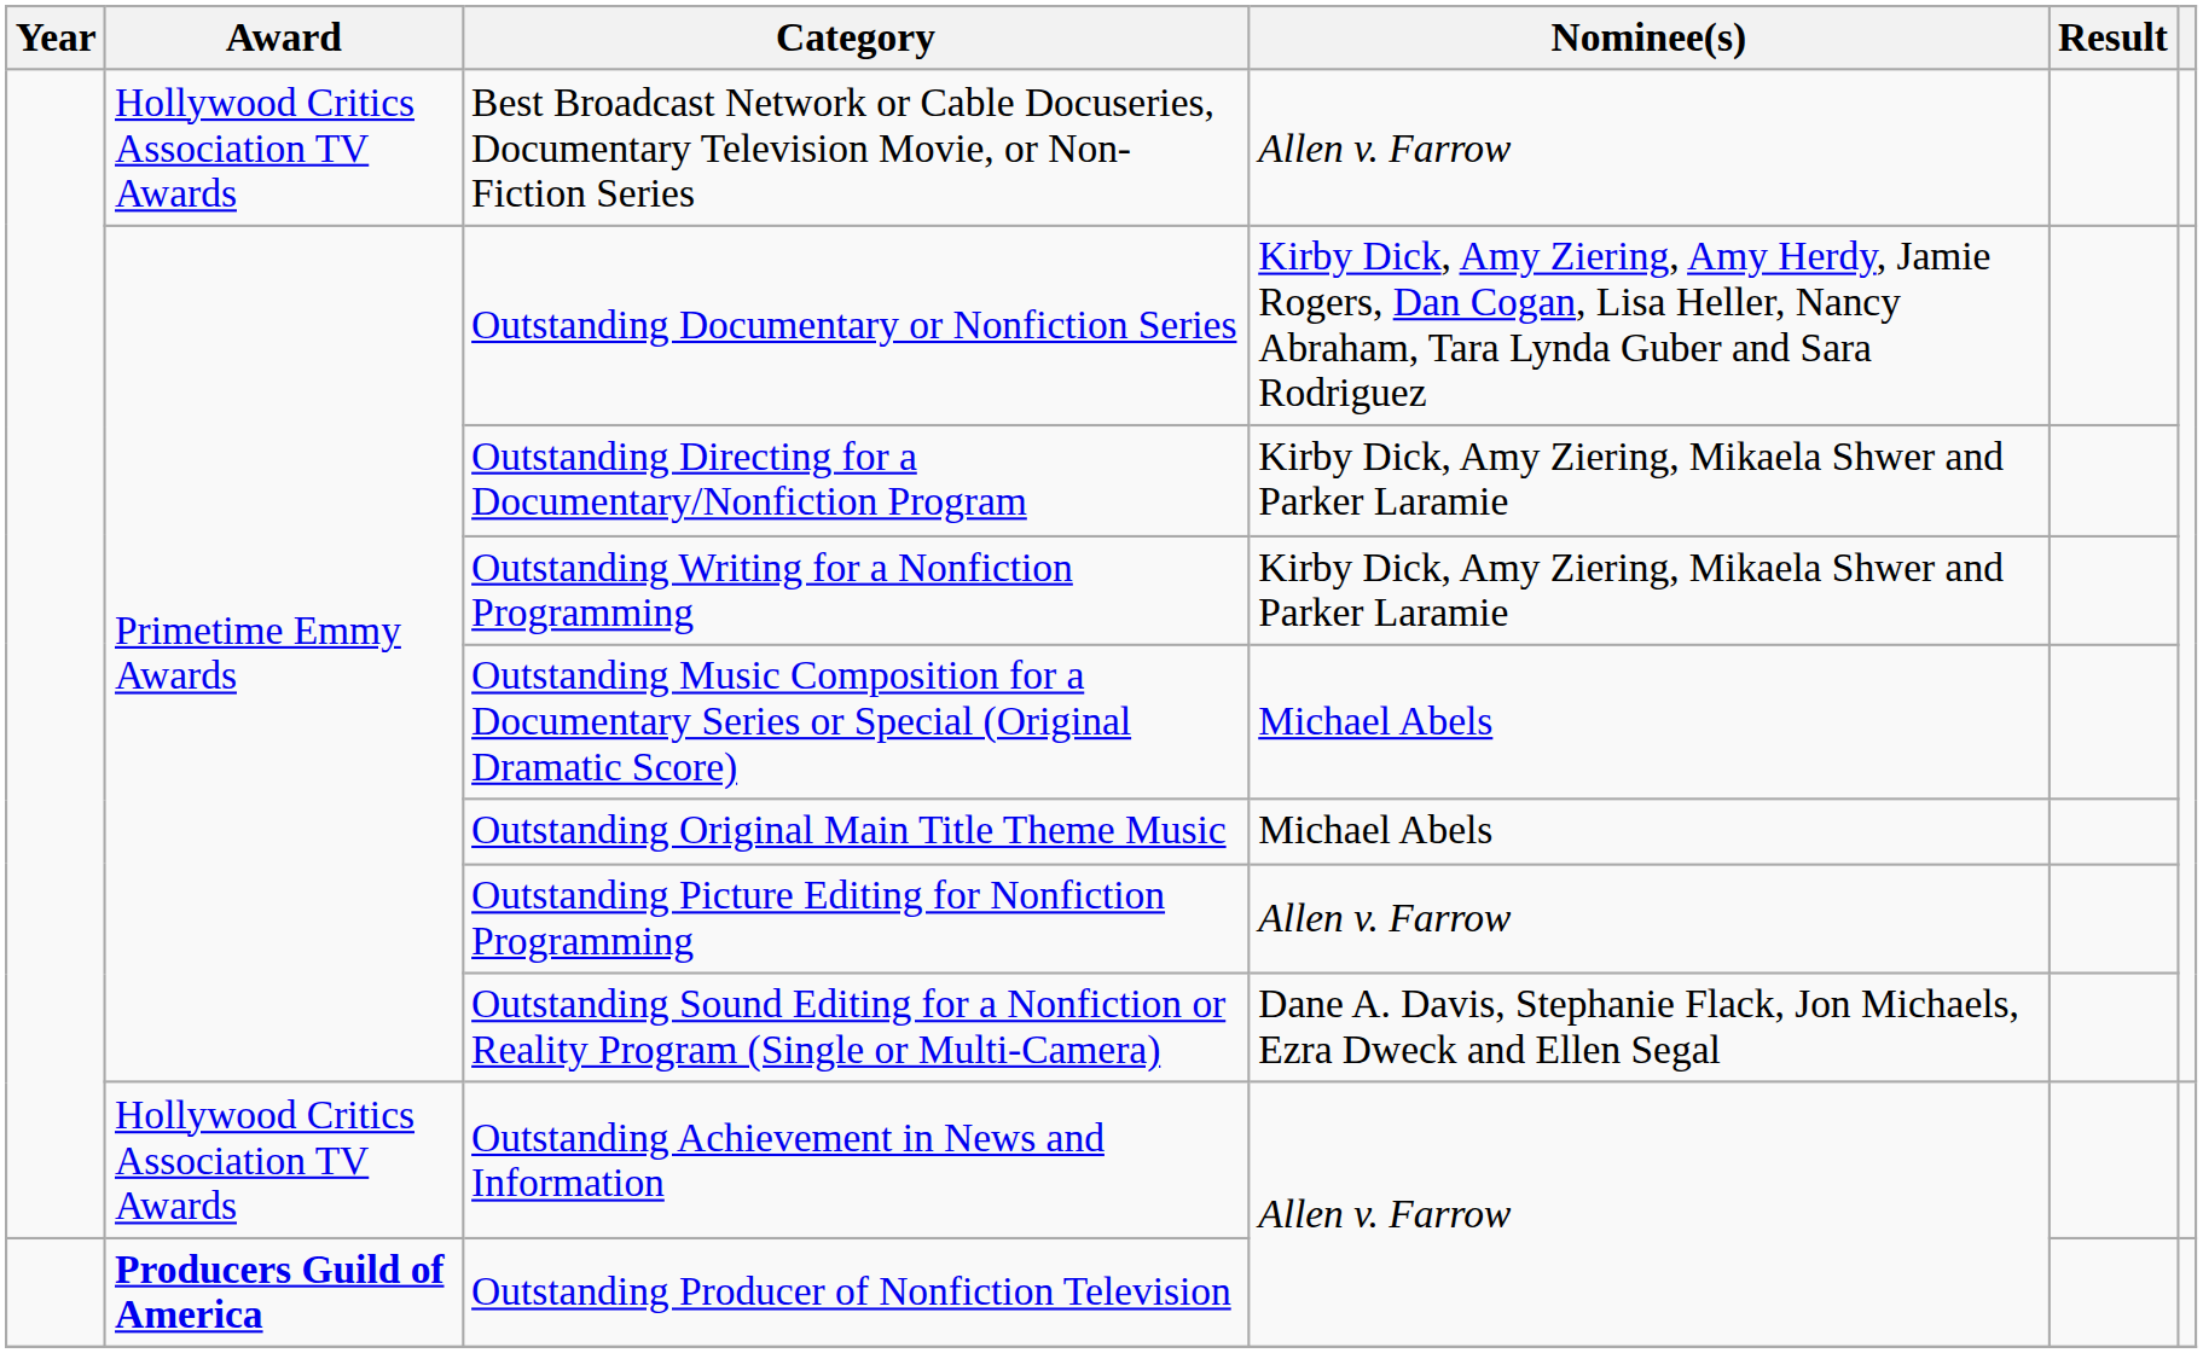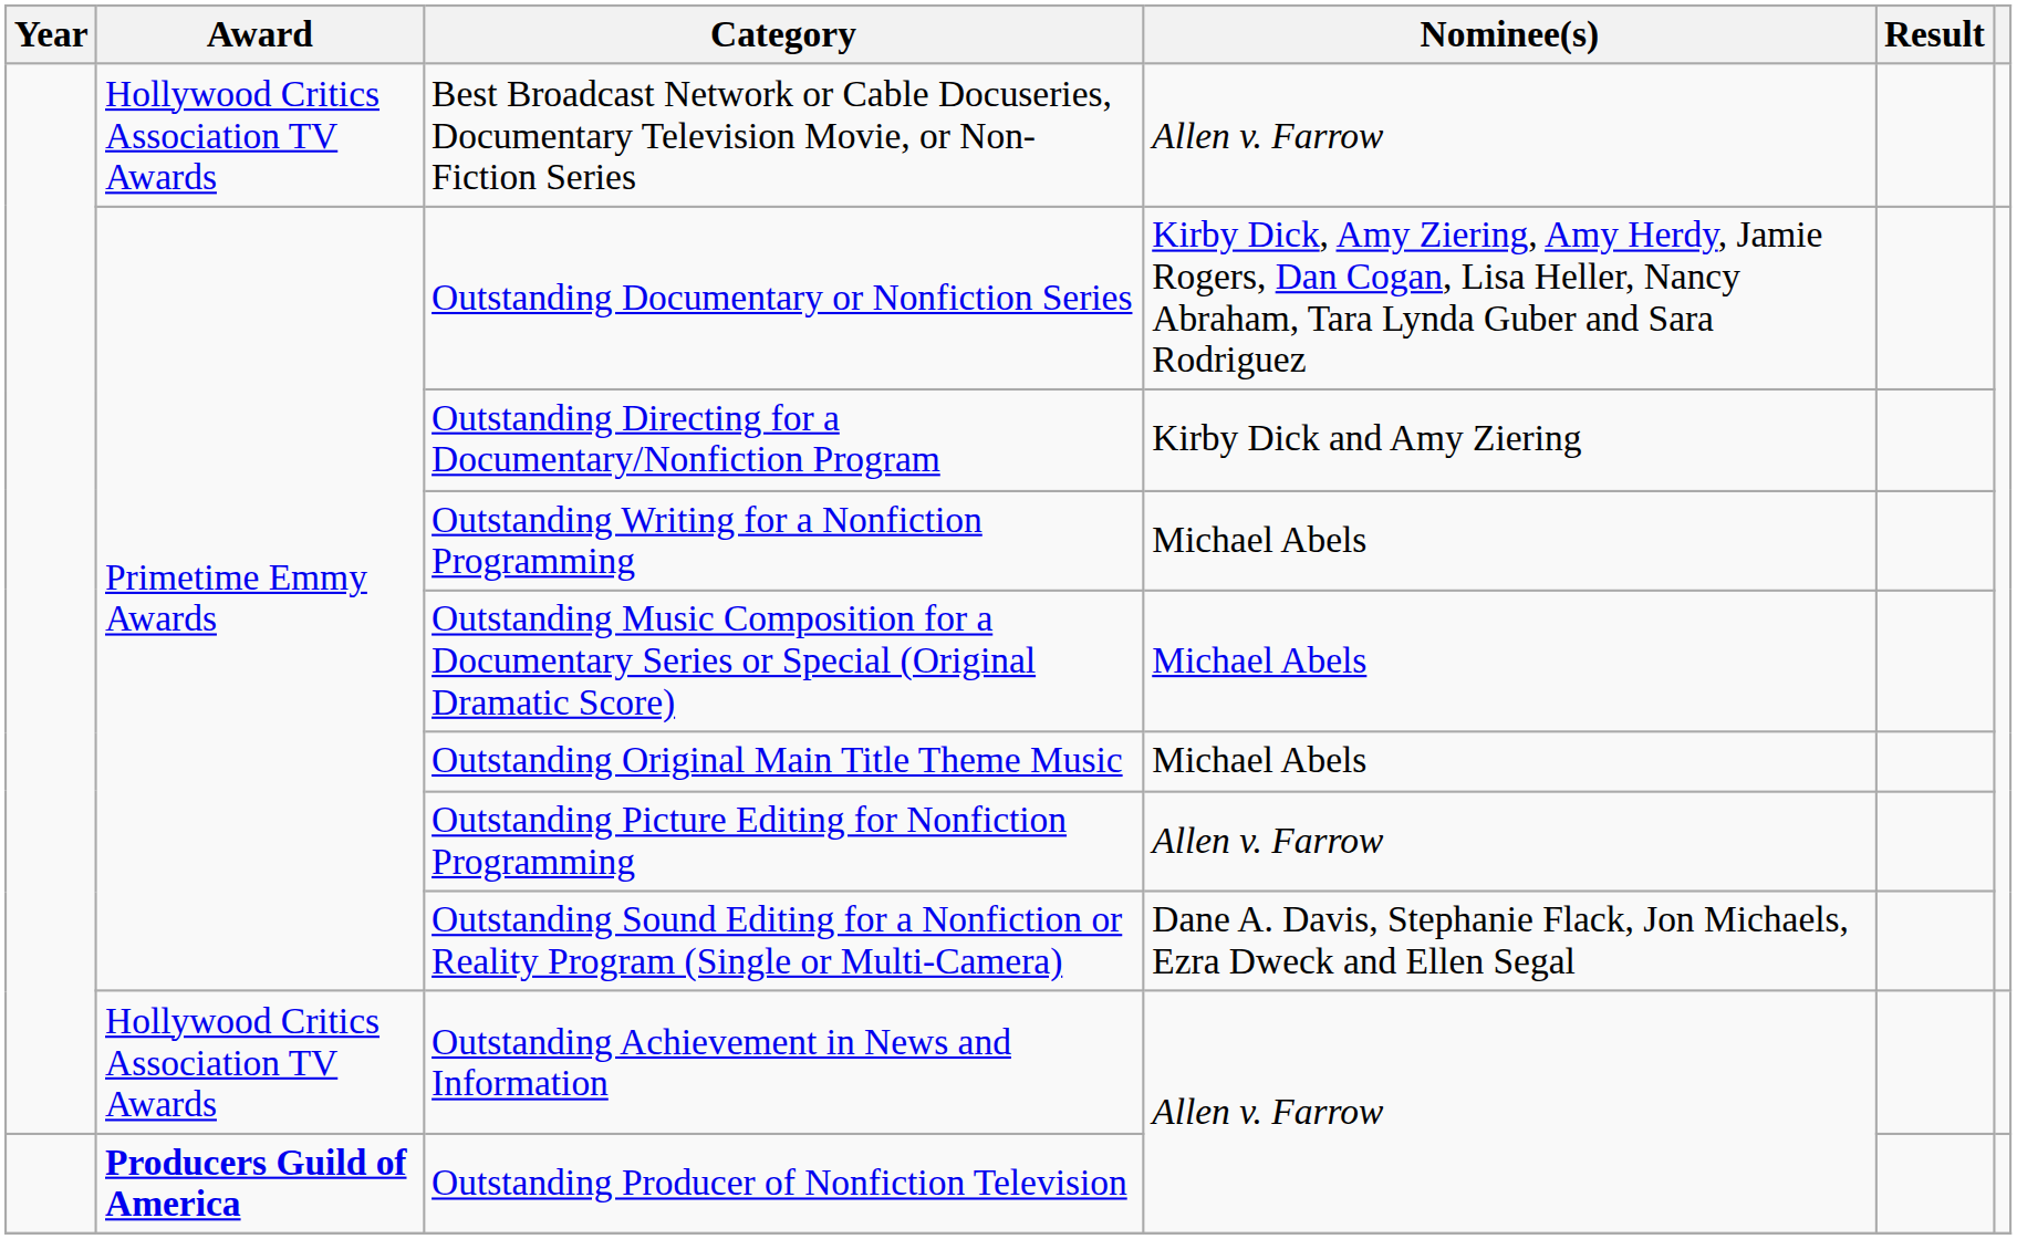 <table class="wikitable sortable">
 <tr>
 <th>Year</th>
 <th>Award</th>
 <th>Category</th>
 <th>Nominee(s)</th>
 <th>Result</th>
 <th></th>
 </tr>
 <tr>
 <td rowspan="9"></td>
 <td><a href='#'>Hollywood Critics Association TV Awards</a></td>
 <td>Best Broadcast Network or Cable Docuseries, Documentary Television Movie, or Non-Fiction Series</td>
 <td><em>Allen v. Farrow</em></td>
 <td></td>
 <td align="center"></td>
 </tr>
 <tr>
 <td rowspan="7"><a href='#'>Primetime Emmy Awards</a></td>
 <td><a href='#'>Outstanding Documentary or Nonfiction Series</a></td>
 <td><a href='#'>Kirby Dick</a>, <a href='#'>Amy Ziering</a>, <a href='#'>Amy Herdy</a>, Jamie Rogers, <a href='#'>Dan Cogan</a>, Lisa Heller, Nancy Abraham, Tara Lynda Guber and Sara Rodriguez</td>
 <td></td>
 <td align="center" rowspan="7"></td>
 </tr>
 <tr>
 <td><a href='#'>Outstanding Directing for a Documentary/Nonfiction Program</a></td>
-<td>Kirby Dick, Amy Ziering, Mikaela Shwer and Parker Laramie </td>
+<td>Kirby Dick and Amy Ziering </td>
 <td></td>
 </tr>
 <tr>
 <td><a href='#'>Outstanding Writing for a Nonfiction Programming</a></td>
-<td>Kirby Dick, Amy Ziering, Mikaela Shwer and Parker Laramie </td>
+<td>Michael Abels</td>
 <td></td>
 </tr>
 <tr>
 <td><a href='#'>Outstanding Music Composition for a Documentary Series or Special (Original Dramatic Score)</a></td>
 <td><a href='#'>Michael Abels</a> </td>
 <td></td>
 </tr>
 <tr>
 <td><a href='#'>Outstanding Original Main Title Theme Music</a></td>
 <td>Michael Abels</td>
 <td></td>
 </tr>
 <tr>
 <td><a href='#'>Outstanding Picture Editing for Nonfiction Programming</a></td>
 <td><em>Allen v. Farrow</em></td>
 <td></td>
 </tr>
 <tr>
 <td><a href='#'>Outstanding Sound Editing for a Nonfiction or Reality Program (Single or Multi-Camera)</a></td>
 <td>Dane A. Davis, Stephanie Flack, Jon Michaels, Ezra Dweck and Ellen Segal </td>
 <td></td>
 </tr>
 <tr>
 <td><a href='#'>Hollywood Critics Association TV Awards</a></td>
 <td><a href='#'>Outstanding Achievement in News and Information</a></td>
 <td rowspan="2"><em>Allen v. Farrow</em></td>
 <td></td>
 <td align="center"></td>
 </tr>
 <tr>
 <td></td>
 <td><strong><a href='#'>Producers Guild of America</a></strong></td>
 <td><a href='#'>Outstanding Producer of Nonfiction Television</a></td>
 <td></td>
 <td align="center"></td>
 </tr>
 <tr>
 </tr>
 </table>
